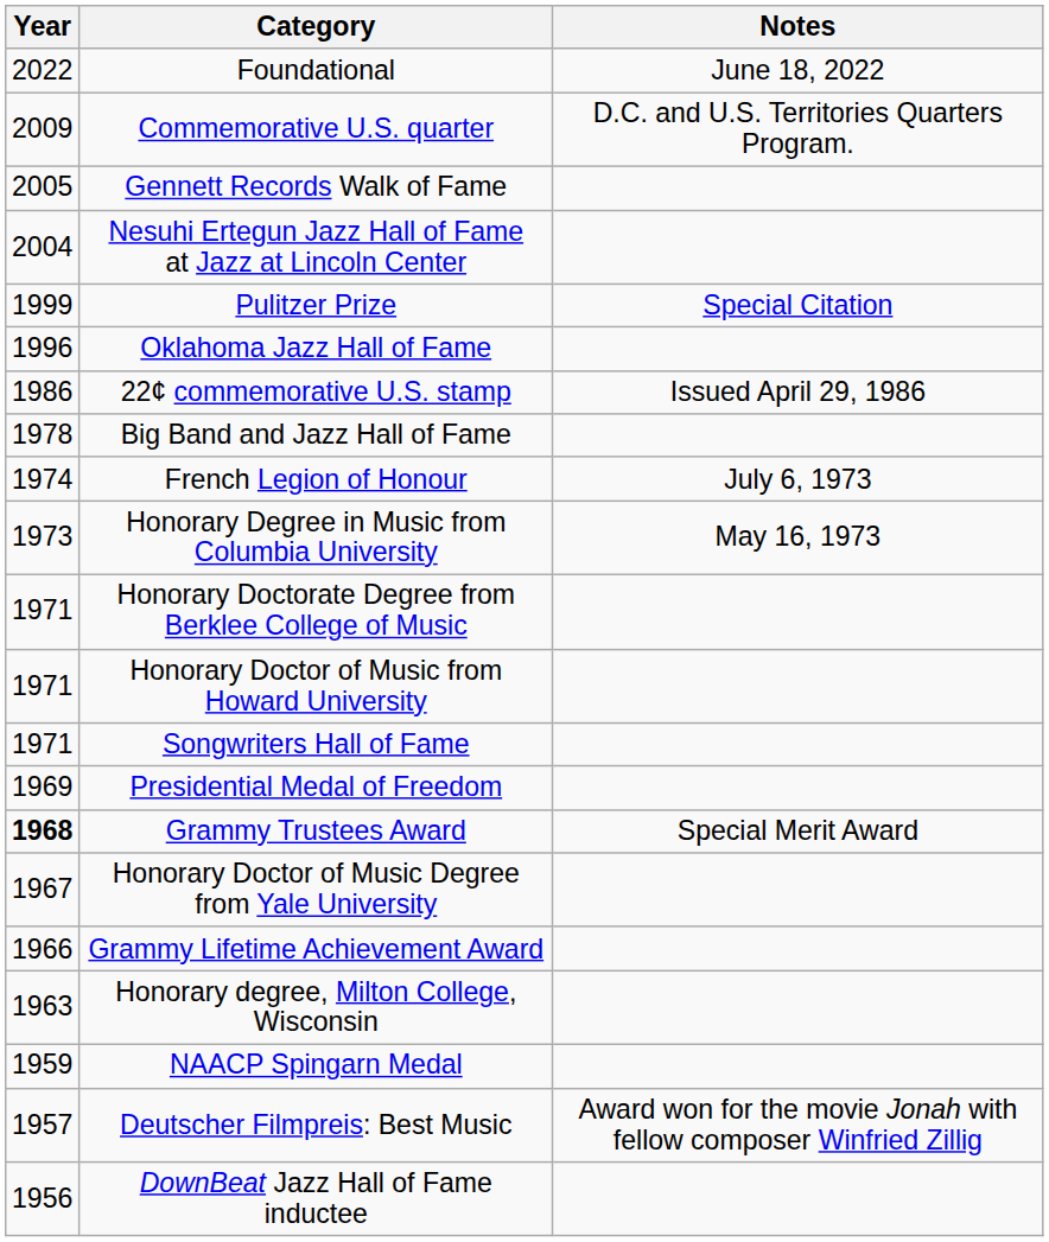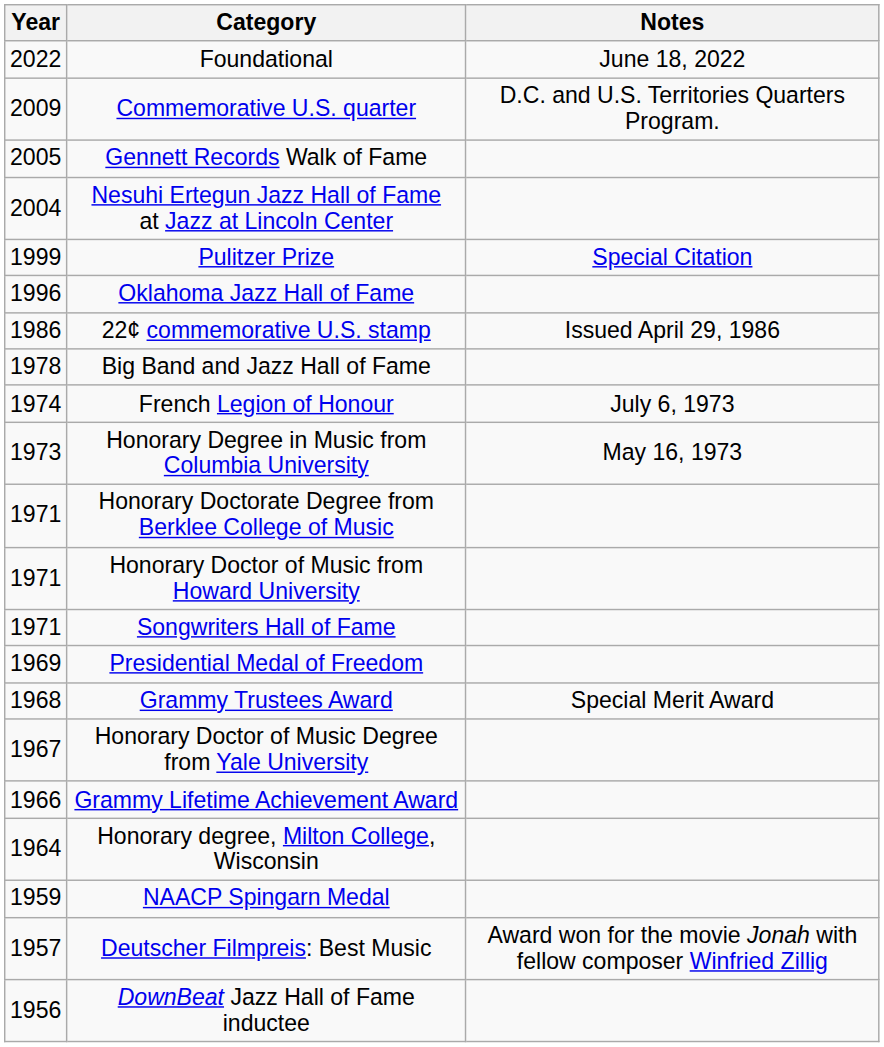 <table class=wikitable>
 <tr>
 <th>Year</th>
 <th>Category</th>
 <th>Notes</th>
 </tr>
 <tr align=center>
 <td>2022</td>
 <td>Foundational</td>
 <td>June 18, 2022</td>
 </tr>
 <tr align=center>
 <td>2009</td>
 <td><a href='#'>Commemorative U.S. quarter</a></td>
 <td>D.C. and U.S. Territories Quarters Program.</td>
 </tr>
 <tr align=center>
 <td>2005</td>
 <td><a href='#'>Gennett Records</a> Walk of Fame</td>
 <td></td>
 </tr>
 <tr align=center>
 <td>2004</td>
 <td><a href='#'>Nesuhi Ertegun Jazz Hall of Fame</a><br>at <a href='#'>Jazz at Lincoln Center</a></td>
 <td></td>
 </tr>
 <tr align=center>
 <td>1999</td>
 <td><a href='#'>Pulitzer Prize</a></td>
 <td><a href='#'>Special Citation</a></td>
 </tr>
 <tr align=center>
 <td>1996</td>
 <td><a href='#'>Oklahoma Jazz Hall of Fame</a></td>
 <td></td>
 </tr>
 <tr align=center>
 <td>1986</td>
 <td>22¢ <a href='#'>commemorative U.S. stamp</a></td>
 <td>Issued April 29, 1986</td>
 </tr>
 <tr align=center>
 <td>1978</td>
 <td>Big Band and Jazz Hall of Fame</td>
 <td></td>
 </tr>
 <tr align=center>
 <td>1974</td>
 <td>French <a href='#'>Legion of Honour</a></td>
 <td>July 6, 1973</td>
 </tr>
 <tr align=center>
 <td>1973</td>
 <td>Honorary Degree in Music from <a href='#'>Columbia University</a></td>
 <td>May 16, 1973</td>
 </tr>
 <tr align=center>
 <td>1971</td>
 <td>Honorary Doctorate Degree from <a href='#'>Berklee College of Music</a></td>
 <td></td>
 </tr>
 <tr align=center>
 <td>1971</td>
 <td>Honorary Doctor of Music from <a href='#'>Howard University</a></td>
 <td></td>
 </tr>
 <tr align=center>
 <td>1971</td>
 <td><a href='#'>Songwriters Hall of Fame</a></td>
 <td></td>
 </tr>
 <tr align=center>
 <td>1969</td>
 <td><a href='#'>Presidential Medal of Freedom</a></td>
 <td></td>
 </tr>
 <tr align=center>
-<td><strong>1968</strong></td>
+<td>1968</td>
 <td><a href='#'>Grammy Trustees Award</a></td>
 <td>Special Merit Award</td>
 </tr>
 <tr align=center>
 <td>1967</td>
 <td>Honorary Doctor of Music Degree from <a href='#'>Yale University</a></td>
 <td></td>
 </tr>
 <tr align=center>
 <td>1966</td>
 <td><a href='#'>Grammy Lifetime Achievement Award</a></td>
 <td></td>
 </tr>
 <tr align=center>
-<td>1963</td>
+<td>1964</td>
 <td>Honorary degree, <a href='#'>Milton College</a>, Wisconsin</td>
 <td></td>
 </tr>
 <tr align=center>
 <td>1959</td>
 <td><a href='#'>NAACP Spingarn Medal</a></td>
 <td></td>
 </tr>
 <tr align=center>
 <td>1957</td>
 <td><a href='#'>Deutscher Filmpreis</a>: Best Music</td>
 <td>Award won for the movie <em>Jonah</em> with fellow composer <a href='#'>Winfried Zillig</a></td>
 </tr>
 <tr align=center>
 <td>1956</td>
 <td><em><a href='#'>DownBeat</a></em> Jazz Hall of Fame inductee</td>
 <td></td>
 </tr>
 </table>
